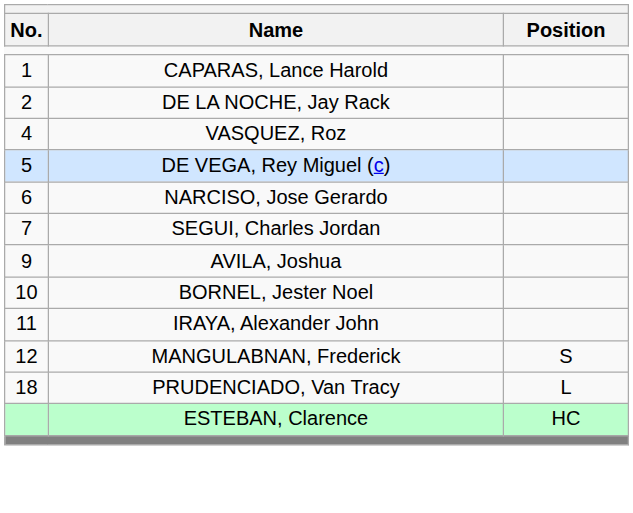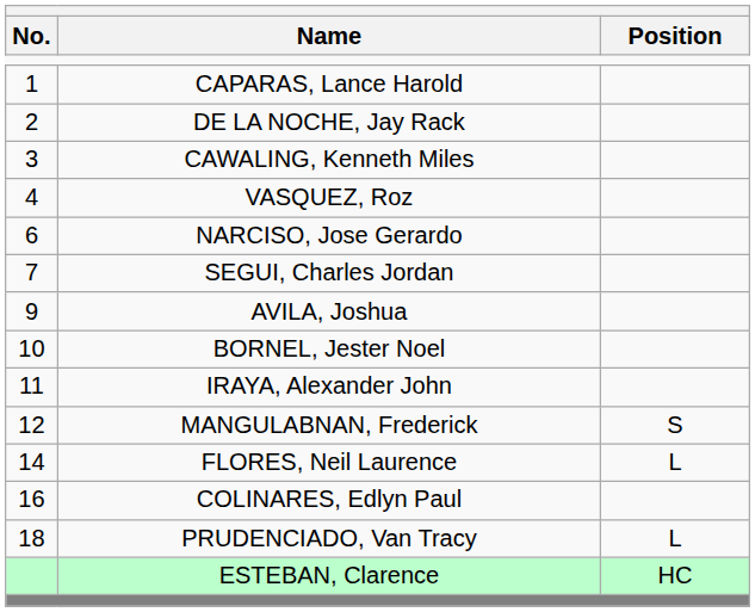 <table class='wikitable mw-collapsible mw-collapsed' style="text-align: center; width: 500px; border: none">
 <tr>
 <th style='text-align: left;' colspan=3></th>
 </tr>
 <tr>
 <th style='width: 7%;'>No.</th>
 <th>Name</th>
 <th style='width: 20%;'>Position</th>
 </tr>
 <tr>
 <td style='border: none;'></td>
 </tr>
 <tr>
 <td>1</td>
 <td>CAPARAS, Lance Harold</td>
 <td></td>
 </tr>
 <tr>
 <td>2</td>
 <td>DE LA NOCHE, Jay Rack</td>
 <td></td>
 </tr>
 <tr>
+<td>3</td>
+<td>CAWALING, Kenneth Miles</td>
+<td></td>
+</tr>
+<tr>
 <td>4</td>
 <td>VASQUEZ, Roz</td>
-<td></td>
-</tr>
-<tr bgcolor=#D0E6FF>
-<td>5</td>
-<td>DE VEGA, Rey Miguel (<a href='#'>c</a>)</td>
 <td></td>
 </tr>
 <tr>
 <td>6</td>
 <td>NARCISO, Jose Gerardo</td>
 <td></td>
 </tr>
 <tr>
 <td>7</td>
 <td>SEGUI, Charles Jordan</td>
 <td></td>
 </tr>
 <tr>
 <td>9</td>
 <td>AVILA, Joshua</td>
 <td></td>
 </tr>
 <tr>
 <td>10</td>
 <td>BORNEL, Jester Noel</td>
 <td></td>
 </tr>
 <tr>
 <td>11</td>
 <td>IRAYA, Alexander John</td>
 <td></td>
 </tr>
 <tr>
 <td>12</td>
 <td>MANGULABNAN, Frederick</td>
 <td>S</td>
 </tr>
 <tr>
+<td>14</td>
+<td>FLORES, Neil Laurence</td>
+<td>L</td>
+</tr>
+<tr>
+<td>16</td>
+<td>COLINARES, Edlyn Paul</td>
+<td></td>
+</tr>
+<tr>
 <td>18</td>
 <td>PRUDENCIADO, Van Tracy</td>
 <td>L</td>
 </tr>
 <tr bgcolor=#BBFFCC>
 <td></td>
 <td>ESTEBAN, Clarence</td>
 <td>HC</td>
 </tr>
 <tr>
 <th style='background: grey;' colspan=3></th>
 </tr>
 </table>
